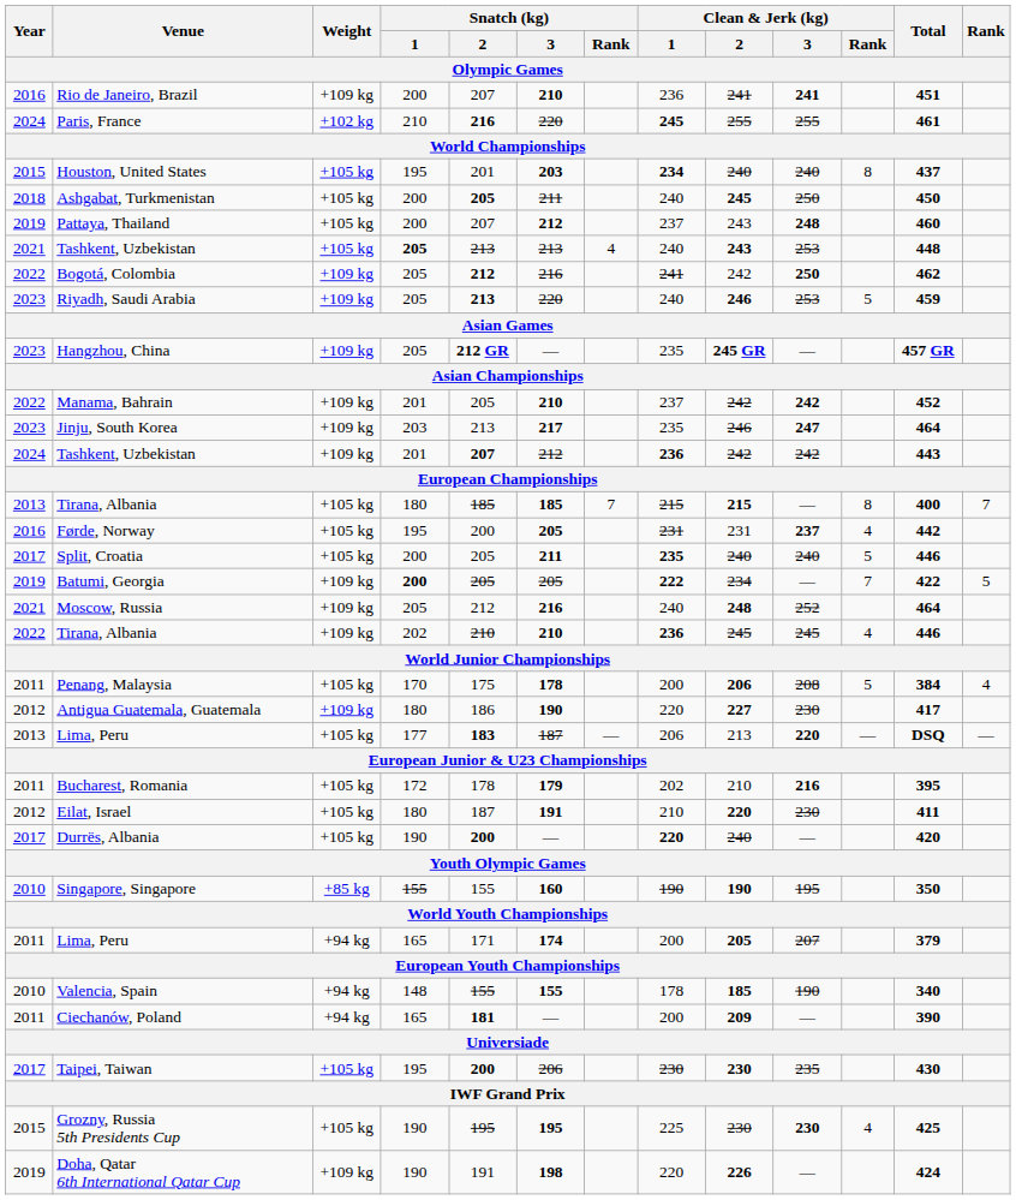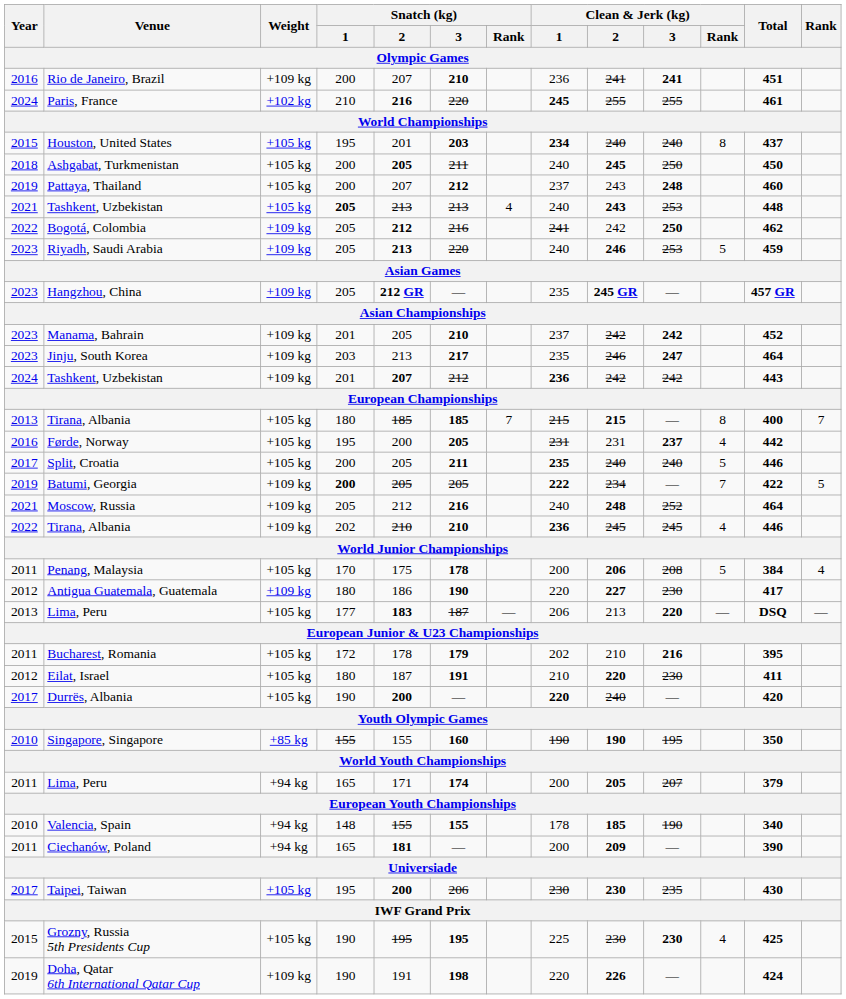 <table class="wikitable" style="text-align:center;">
 <tr>
 <th rowspan=2 width=40>Year</th>
 <th rowspan=2 width=250>Venue</th>
 <th rowspan=2 width=60>Weight</th>
 <th colspan=4>Snatch (kg)</th>
 <th colspan=4>Clean & Jerk (kg)</th>
 <th rowspan=2 width=60>Total</th>
 <th rowspan=2 width=40>Rank</th>
 </tr>
 <tr>
 <th width=60>1</th>
 <th width=60>2</th>
 <th width=60>3</th>
 <th width=45>Rank</th>
 <th width=60>1</th>
 <th width=60>2</th>
 <th width=60>3</th>
 <th width=45>Rank</th>
 </tr>
 <tr>
 <th colspan=13><a href='#'>Olympic Games</a></th>
 </tr>
 <tr>
 <td><a href='#'>2016</a></td>
 <td align=left><a href='#'>Rio de Janeiro</a>, Brazil</td>
 <td>+109 kg</td>
 <td>200</td>
 <td>207</td>
 <td><strong>210</strong></td>
 <td></td>
 <td>236</td>
 <td><s>241</s></td>
 <td><strong>241</strong></td>
 <td></td>
 <td><strong>451</strong></td>
 <td><strong></strong></td>
 </tr>
 <tr>
 <td><a href='#'>2024</a></td>
 <td align=left><a href='#'>Paris</a>, France</td>
 <td><a href='#'>+102 kg</a></td>
 <td>210</td>
 <td><strong>216</strong></td>
 <td><s>220</s></td>
 <td></td>
 <td><strong>245</strong></td>
 <td><s>255</s></td>
 <td><s>255</s></td>
 <td></td>
 <td><strong>461</strong></td>
 <td></td>
 </tr>
 <tr>
 <th colspan=13><a href='#'>World Championships</a></th>
 </tr>
 <tr>
 <td><a href='#'>2015</a></td>
 <td align=left><a href='#'>Houston</a>, United States</td>
 <td><a href='#'>+105 kg</a></td>
 <td>195</td>
 <td>201</td>
 <td><strong>203</strong></td>
 <td><strong></strong></td>
 <td><strong>234</strong></td>
 <td><s>240</s></td>
 <td><s>240</s></td>
 <td>8</td>
 <td><strong>437</strong></td>
 <td><strong></strong></td>
 </tr>
 <tr>
 <td><a href='#'>2018</a></td>
 <td align=left><a href='#'>Ashgabat</a>, Turkmenistan</td>
 <td>+105 kg</td>
 <td>200</td>
 <td><strong>205</strong></td>
 <td><s>211</s></td>
 <td></td>
 <td>240</td>
 <td><strong>245</strong></td>
 <td><s>250</s></td>
 <td></td>
 <td><strong>450</strong></td>
 <td></td>
 </tr>
 <tr>
 <td><a href='#'>2019</a></td>
 <td align=left><a href='#'>Pattaya</a>, Thailand</td>
 <td>+105 kg</td>
 <td>200</td>
 <td>207</td>
 <td><strong>212</strong></td>
 <td></td>
 <td>237</td>
 <td>243</td>
 <td><strong>248</strong></td>
 <td></td>
 <td><strong>460</strong></td>
 <td></td>
 </tr>
 <tr>
 <td><a href='#'>2021</a></td>
 <td align=left><a href='#'>Tashkent</a>, Uzbekistan</td>
 <td><a href='#'>+105 kg</a></td>
 <td><strong>205</strong></td>
 <td><s>213</s></td>
 <td><s>213</s></td>
 <td>4</td>
 <td>240</td>
 <td><strong>243</strong></td>
 <td><s>253</s></td>
 <td></td>
 <td><strong>448</strong></td>
 <td></td>
 </tr>
 <tr>
 <td><a href='#'>2022</a></td>
 <td align=left><a href='#'>Bogotá</a>, Colombia</td>
 <td><a href='#'>+109 kg</a></td>
 <td>205</td>
 <td><strong>212</strong></td>
 <td><s>216</s></td>
 <td></td>
 <td><s>241</s></td>
 <td>242</td>
 <td><strong>250</strong></td>
 <td></td>
 <td><strong>462</strong></td>
 <td></td>
 </tr>
 <tr>
 <td><a href='#'>2023</a></td>
 <td align=left><a href='#'>Riyadh</a>, Saudi Arabia</td>
 <td><a href='#'>+109 kg</a></td>
 <td>205</td>
 <td><strong>213</strong></td>
 <td><s>220</s></td>
 <td></td>
 <td>240</td>
 <td><strong>246</strong></td>
 <td><s>253</s></td>
 <td>5</td>
 <td><strong>459</strong></td>
 <td></td>
 </tr>
 <tr>
 <th colspan=13><a href='#'>Asian Games</a></th>
 </tr>
 <tr>
 <td><a href='#'>2023</a></td>
 <td align=left><a href='#'>Hangzhou</a>, China</td>
 <td><a href='#'>+109 kg</a></td>
 <td>205</td>
 <td><strong>212 <a href='#'>GR</a></strong></td>
 <td>—</td>
 <td></td>
 <td>235</td>
 <td><strong>245 <a href='#'>GR</a></strong></td>
 <td>—</td>
 <td></td>
 <td><strong>457 <a href='#'>GR</a></strong></td>
 <td></td>
 </tr>
 <tr>
 <th colspan=13><a href='#'>Asian Championships</a></th>
 </tr>
 <tr>
-<td><a href='#'>2022</a></td>
+<td><a href='#'>2023</a></td>
 <td align=left><a href='#'>Manama</a>, Bahrain</td>
 <td>+109 kg</td>
 <td>201</td>
 <td>205</td>
 <td><strong>210</strong></td>
 <td></td>
 <td>237</td>
 <td><s>242</s></td>
 <td><strong>242</strong></td>
 <td></td>
 <td><strong>452</strong></td>
 <td></td>
 </tr>
 <tr>
 <td><a href='#'>2023</a></td>
 <td align=left><a href='#'>Jinju</a>, South Korea</td>
 <td>+109 kg</td>
 <td>203</td>
 <td>213</td>
 <td><strong>217</strong></td>
 <td></td>
 <td>235</td>
 <td><s>246</s></td>
 <td><strong>247</strong></td>
 <td></td>
 <td><strong>464</strong></td>
 <td></td>
 </tr>
 <tr>
 <td><a href='#'>2024</a></td>
 <td align=left><a href='#'>Tashkent</a>, Uzbekistan</td>
 <td>+109 kg</td>
 <td>201</td>
 <td><strong>207</strong></td>
 <td><s>212</s></td>
 <td></td>
 <td><strong>236</strong></td>
 <td><s>242</s></td>
 <td><s>242</s></td>
 <td></td>
 <td><strong>443</strong></td>
 <td></td>
 </tr>
 <tr>
 <th colspan=13><a href='#'>European Championships</a></th>
 </tr>
 <tr>
 <td><a href='#'>2013</a></td>
 <td align=left><a href='#'>Tirana</a>, Albania</td>
 <td>+105 kg</td>
 <td>180</td>
 <td><s>185</s></td>
 <td><strong>185</strong></td>
 <td>7</td>
 <td><s>215</s></td>
 <td><strong>215</strong></td>
 <td>—</td>
 <td>8</td>
 <td><strong>400</strong></td>
 <td>7</td>
 </tr>
 <tr>
 <td><a href='#'>2016</a></td>
 <td align=left><a href='#'>Førde</a>, Norway</td>
 <td>+105 kg</td>
 <td>195</td>
 <td>200</td>
 <td><strong>205</strong></td>
 <td><strong></strong></td>
 <td><s>231</s></td>
 <td>231</td>
 <td><strong>237</strong></td>
 <td>4</td>
 <td><strong>442</strong></td>
 <td><strong></strong></td>
 </tr>
 <tr>
 <td><a href='#'>2017</a></td>
 <td align=left><a href='#'>Split</a>, Croatia</td>
 <td>+105 kg</td>
 <td>200</td>
 <td>205</td>
 <td><strong>211</strong></td>
 <td><strong></strong></td>
 <td><strong>235</strong></td>
 <td><s>240</s></td>
 <td><s>240</s></td>
 <td>5</td>
 <td><strong>446</strong></td>
 <td><strong></strong></td>
 </tr>
 <tr>
 <td><a href='#'>2019</a></td>
 <td align=left><a href='#'>Batumi</a>, Georgia</td>
 <td>+109 kg</td>
 <td><strong>200</strong></td>
 <td><s>205</s></td>
 <td><s>205</s></td>
 <td><strong></strong></td>
 <td><strong>222</strong></td>
 <td><s>234</s></td>
 <td>—</td>
 <td>7</td>
 <td><strong>422</strong></td>
 <td>5</td>
 </tr>
 <tr>
 <td><a href='#'>2021</a></td>
 <td align=left><a href='#'>Moscow</a>, Russia</td>
 <td>+109 kg</td>
 <td>205</td>
 <td>212</td>
 <td><strong>216</strong></td>
 <td></td>
 <td>240</td>
 <td><strong>248</strong></td>
 <td><s>252</s></td>
 <td></td>
 <td><strong>464</strong></td>
 <td></td>
 </tr>
 <tr>
 <td><a href='#'>2022</a></td>
 <td align=left><a href='#'>Tirana</a>, Albania</td>
 <td>+109 kg</td>
 <td>202</td>
 <td><s>210</s></td>
 <td><strong>210</strong></td>
 <td><strong></strong></td>
 <td><strong>236</strong></td>
 <td><s>245</s></td>
 <td><s>245</s></td>
 <td>4</td>
 <td><strong>446</strong></td>
 <td></td>
 </tr>
 <tr>
 <th colspan=13><a href='#'>World Junior Championships</a></th>
 </tr>
 <tr>
 <td>2011</td>
 <td align=left><a href='#'>Penang</a>, Malaysia</td>
 <td>+105 kg</td>
 <td>170</td>
 <td>175</td>
 <td><strong>178</strong></td>
 <td><strong></strong></td>
 <td>200</td>
 <td><strong>206</strong></td>
 <td><s>208</s></td>
 <td>5</td>
 <td><strong>384</strong></td>
 <td>4</td>
 </tr>
 <tr>
 <td>2012</td>
 <td align=left><a href='#'>Antigua Guatemala</a>, Guatemala</td>
 <td><a href='#'>+109 kg</a></td>
 <td>180</td>
 <td>186</td>
 <td><strong>190</strong></td>
 <td><strong></strong></td>
 <td>220</td>
 <td><strong>227</strong></td>
 <td><s>230</s></td>
 <td><strong></strong></td>
 <td><strong>417</strong></td>
 <td><strong></strong></td>
 </tr>
 <tr>
 <td>2013</td>
 <td align=left><a href='#'>Lima</a>, Peru</td>
 <td>+105 kg</td>
 <td>177</td>
 <td><strong>183</strong></td>
 <td><s>187</s></td>
 <td>—</td>
 <td>206</td>
 <td>213</td>
 <td><strong>220</strong></td>
 <td>—</td>
 <td><strong>DSQ</strong></td>
 <td>—</td>
 </tr>
 <tr>
 <th colspan=13><a href='#'>European Junior & U23 Championships</a></th>
 </tr>
 <tr>
 <td>2011</td>
 <td align=left><a href='#'>Bucharest</a>, Romania</td>
 <td>+105 kg</td>
 <td>172</td>
 <td>178</td>
 <td><strong>179</strong></td>
 <td><strong></strong></td>
 <td>202</td>
 <td>210</td>
 <td><strong>216</strong></td>
 <td><strong></strong></td>
 <td><strong>395</strong></td>
 <td><strong></strong></td>
 </tr>
 <tr>
 <td>2012</td>
 <td align=left><a href='#'>Eilat</a>, Israel</td>
 <td>+105 kg</td>
 <td>180</td>
 <td>187</td>
 <td><strong>191</strong></td>
 <td><strong></strong></td>
 <td>210</td>
 <td><strong>220</strong></td>
 <td><s>230</s></td>
 <td><strong></strong></td>
 <td><strong>411</strong></td>
 <td><strong></strong></td>
 </tr>
 <tr>
 <td><a href='#'>2017</a></td>
 <td align=left><a href='#'>Durrës</a>, Albania</td>
 <td>+105 kg</td>
 <td>190</td>
 <td><strong>200</strong></td>
 <td>—</td>
 <td><strong></strong></td>
 <td><strong>220</strong></td>
 <td><s>240</s></td>
 <td>—</td>
 <td><strong></strong></td>
 <td><strong>420</strong></td>
 <td><strong></strong></td>
 </tr>
 <tr>
 <th colspan=13><a href='#'>Youth Olympic Games</a></th>
 </tr>
 <tr>
 <td><a href='#'>2010</a></td>
 <td align=left><a href='#'>Singapore</a>, Singapore</td>
 <td><a href='#'>+85 kg</a></td>
 <td><s>155</s></td>
 <td>155</td>
 <td><strong>160</strong></td>
 <td></td>
 <td><s>190</s></td>
 <td><strong>190</strong></td>
 <td><s>195</s></td>
 <td></td>
 <td><strong>350</strong></td>
 <td><strong></strong></td>
 </tr>
 <tr>
 <th colspan=13><a href='#'>World Youth Championships</a></th>
 </tr>
 <tr>
 <td>2011</td>
 <td align=left><a href='#'>Lima</a>, Peru</td>
 <td>+94 kg</td>
 <td>165</td>
 <td>171</td>
 <td><strong>174</strong></td>
 <td><strong></strong></td>
 <td>200</td>
 <td><strong>205</strong></td>
 <td><s>207</s></td>
 <td><strong></strong></td>
 <td><strong>379</strong></td>
 <td><strong></strong></td>
 </tr>
 <tr>
 <th colspan=13><a href='#'>European Youth Championships</a></th>
 </tr>
 <tr>
 <td>2010</td>
 <td align=left><a href='#'>Valencia</a>, Spain</td>
 <td>+94 kg</td>
 <td>148</td>
 <td><s>155</s></td>
 <td><strong>155</strong></td>
 <td><strong></strong></td>
 <td>178</td>
 <td><strong>185</strong></td>
 <td><s>190</s></td>
 <td><strong></strong></td>
 <td><strong>340</strong></td>
 <td><strong></strong></td>
 </tr>
 <tr>
 <td>2011</td>
 <td align=left><a href='#'>Ciechanów</a>, Poland</td>
 <td>+94 kg</td>
 <td>165</td>
 <td><strong>181</strong></td>
 <td>—</td>
 <td><strong></strong></td>
 <td>200</td>
 <td><strong>209</strong></td>
 <td>—</td>
 <td><strong></strong></td>
 <td><strong>390</strong></td>
 <td><strong></strong></td>
 </tr>
 <tr>
 <th colspan=13><a href='#'>Universiade</a></th>
 </tr>
 <tr>
 <td><a href='#'>2017</a></td>
 <td align=left><a href='#'>Taipei</a>, Taiwan</td>
 <td><a href='#'>+105 kg</a></td>
 <td>195</td>
 <td><strong>200</strong></td>
 <td><s>206</s></td>
 <td></td>
 <td><s>230</s></td>
 <td><strong>230</strong></td>
 <td><s>235</s></td>
 <td></td>
 <td><strong>430</strong></td>
 <td><strong></strong></td>
 </tr>
 <tr>
 <th colspan=13>IWF Grand Prix</th>
 </tr>
 <tr>
 <td>2015</td>
 <td align=left><a href='#'>Grozny</a>, Russia<br><em>5th Presidents Cup</em></td>
 <td>+105 kg</td>
 <td>190</td>
 <td><s>195</s></td>
 <td><strong>195</strong></td>
 <td><strong></strong></td>
 <td>225</td>
 <td><s>230</s></td>
 <td><strong>230</strong></td>
 <td>4</td>
 <td><strong>425</strong></td>
 <td><strong></strong></td>
 </tr>
 <tr>
 <td>2019</td>
 <td align=left><a href='#'>Doha</a>, Qatar<br><em><a href='#'>6th International Qatar Cup</a></em></td>
 <td>+109 kg</td>
 <td>190</td>
 <td>191</td>
 <td><strong>198</strong></td>
 <td><strong></strong></td>
 <td>220</td>
 <td><strong>226</strong></td>
 <td>—</td>
 <td><strong></strong></td>
 <td><strong>424</strong></td>
 <td><strong></strong></td>
 </tr>
 </table>
